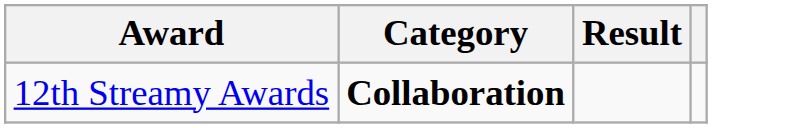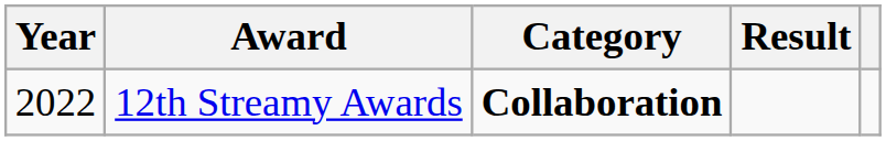 <table class="wikitable sortable">
 <tr>
+<th>Year</th>
 <th>Award</th>
 <th>Category</th>
 <th>Result</th>
 <th></th>
 </tr>
 <tr>
+<td>2022</td>
 <td><a href='#'>12th Streamy Awards</a></td>
 <td><strong>Collaboration</strong></td>
 <td></td>
 <td></td>
 </tr>
 </table>
